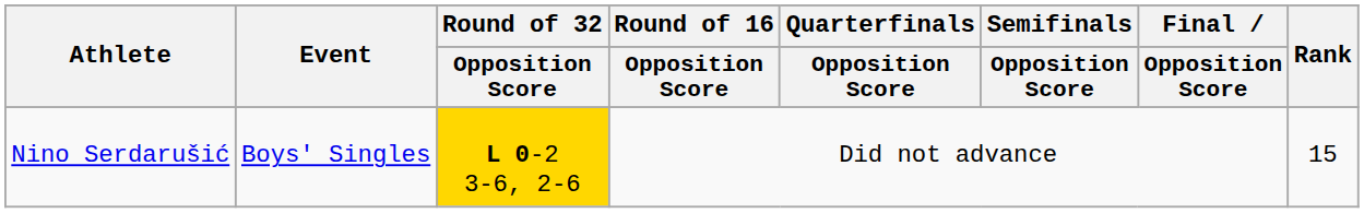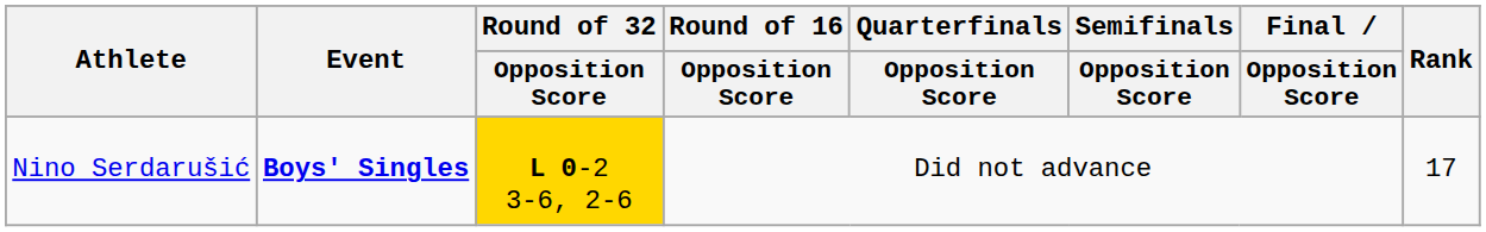 <table class=wikitable style="font-size:90%">
 <tr>
 <th rowspan="2">Athlete</th>
 <th rowspan="2">Event</th>
 <th>Round of 32</th>
 <th>Round of 16</th>
 <th>Quarterfinals</th>
 <th>Semifinals</th>
 <th>Final / </th>
 <th rowspan=2>Rank</th>
 </tr>
 <tr style="font-size:95%">
 <th>Opposition<br>Score</th>
 <th>Opposition<br>Score</th>
 <th>Opposition<br>Score</th>
 <th>Opposition<br>Score</th>
 <th>Opposition<br>Score</th>
 </tr>
 <tr align=center>
 <td align=left><a href='#'>Nino Serdarušić</a></td>
-<td align=left><a href='#'>Boys' Singles</a></td>
+<td align=left><strong><a href='#'>Boys' Singles</a></strong></td>
 <td style="background: gold;"><br><strong>L</strong> <strong>0</strong>-2 <br> 3-6, 2-6</td>
 <td colspan=4>Did not advance</td>
-<td>15</td>
+<td>17</td>
 </tr>
 </table>
